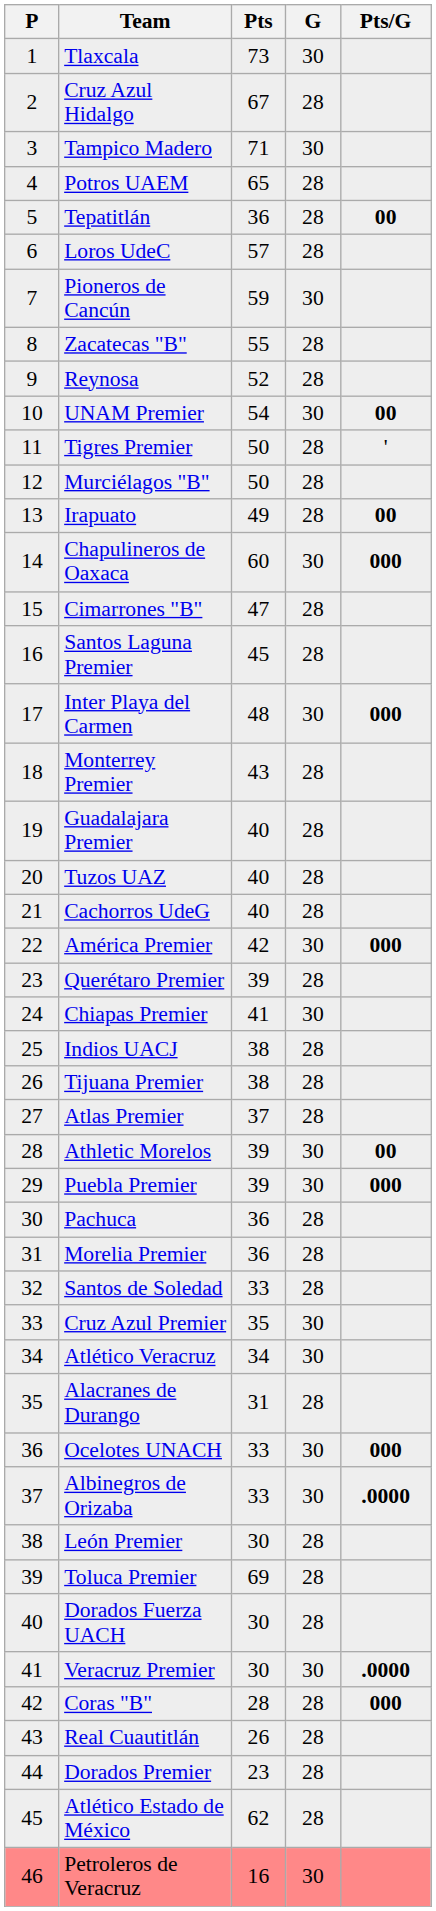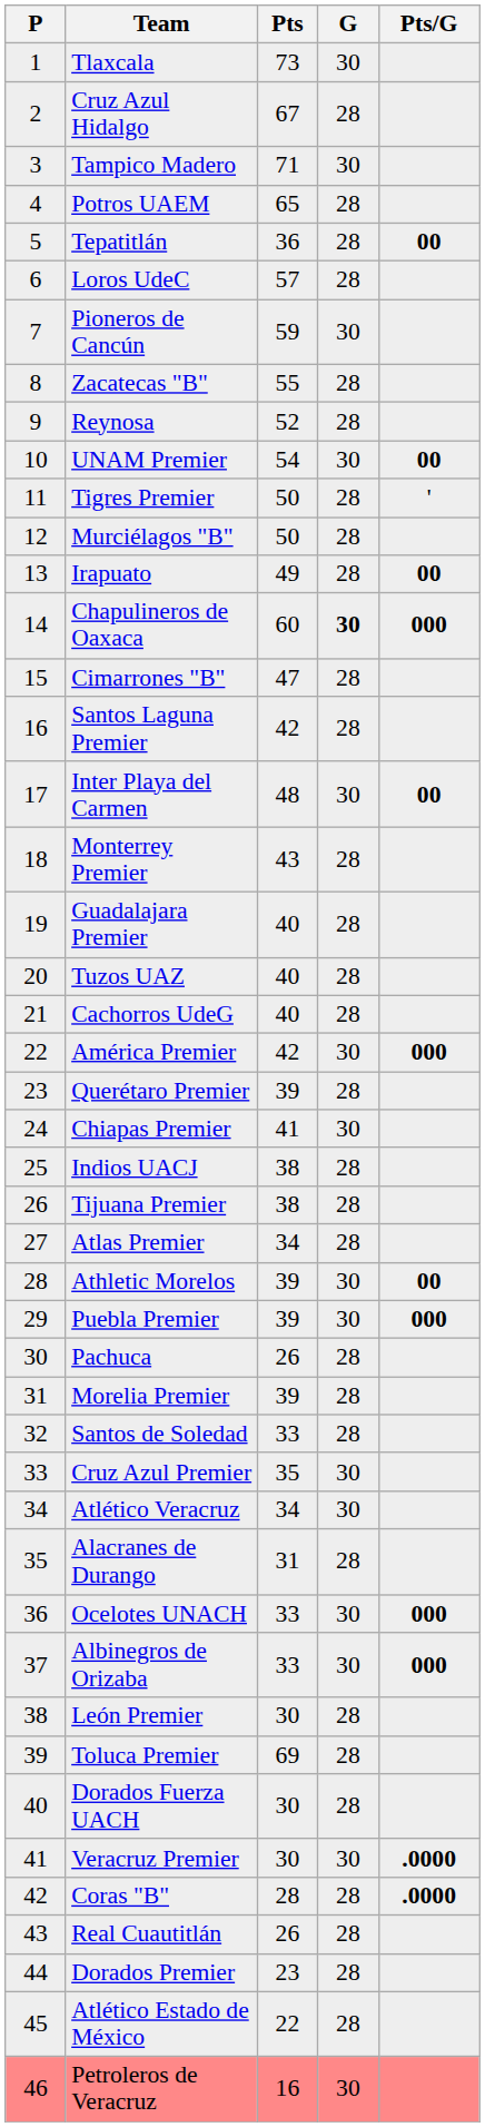 <table class="wikitable" style="text-align: center;">
 <tr>
 <th width=33>P</th>
 <th width=120>Team</th>
 <th width=33>Pts</th>
 <th width=33>G</th>
 <th width=60>Pts/G</th>
 </tr>
 <tr bgcolor=#EEEEEE>
 <td>1</td>
 <td align=left><a href='#'>Tlaxcala</a></td>
 <td>73</td>
 <td>30</td>
 <td><strong></strong></td>
 </tr>
 <tr bgcolor=#EEEEEE>
 <td>2</td>
 <td align=left><a href='#'>Cruz Azul Hidalgo</a></td>
 <td>67</td>
 <td>28</td>
 <td><strong></strong></td>
 </tr>
 <tr bgcolor=#EEEEEE>
 <td>3</td>
 <td align=left><a href='#'>Tampico Madero</a></td>
 <td>71</td>
 <td>30</td>
 <td><strong></strong></td>
 </tr>
 <tr bgcolor=#EEEEEE>
 <td>4</td>
 <td align=left><a href='#'>Potros UAEM</a></td>
 <td>65</td>
 <td>28</td>
 <td><strong></strong></td>
 </tr>
 <tr bgcolor=#EEEEEE>
 <td>5</td>
 <td align=left><a href='#'>Tepatitlán</a></td>
 <td>36</td>
 <td>28</td>
 <td><strong>00</strong></td>
 </tr>
 <tr bgcolor=#EEEEEE>
 <td>6</td>
 <td align=left><a href='#'>Loros UdeC</a></td>
 <td>57</td>
 <td>28</td>
 <td><strong></strong></td>
 </tr>
 <tr bgcolor=#EEEEEE>
 <td>7</td>
 <td align=left><a href='#'>Pioneros de Cancún</a></td>
 <td>59</td>
 <td>30</td>
 <td><strong></strong></td>
 </tr>
 <tr bgcolor=#EEEEEE>
 <td>8</td>
 <td align=left><a href='#'>Zacatecas "B"</a></td>
 <td>55</td>
 <td>28</td>
 <td><strong></strong></td>
 </tr>
 <tr bgcolor=#EEEEEE>
 <td>9</td>
 <td align=left><a href='#'>Reynosa</a></td>
 <td>52</td>
 <td>28</td>
 <td><strong></strong></td>
 </tr>
 <tr bgcolor=#EEEEEE>
 <td>10</td>
 <td align=left><a href='#'>UNAM Premier</a></td>
 <td>54</td>
 <td>30</td>
 <td><strong>00</strong></td>
 </tr>
 <tr bgcolor=#EEEEEE>
 <td>11</td>
 <td align=left><a href='#'>Tigres Premier</a></td>
 <td>50</td>
 <td>28</td>
 <td><strong></strong>'</td>
 </tr>
 <tr bgcolor=#EEEEEE>
 <td>12</td>
 <td align=left><a href='#'>Murciélagos "B"</a></td>
 <td>50</td>
 <td>28</td>
 <td><strong></strong></td>
 </tr>
 <tr bgcolor=#EEEEEE>
 <td>13</td>
 <td align=left><a href='#'>Irapuato</a></td>
 <td>49</td>
 <td>28</td>
 <td><strong>00</strong></td>
 </tr>
 <tr bgcolor=#EEEEEE>
 <td>14</td>
 <td align=left><a href='#'>Chapulineros de Oaxaca</a></td>
 <td>60</td>
-<td>30</td>
+<td><strong>30</strong></td>
 <td><strong>000</strong></td>
 </tr>
 <tr bgcolor=#EEEEEE>
 <td>15</td>
 <td align=left><a href='#'>Cimarrones "B"</a></td>
 <td>47</td>
 <td>28</td>
 <td><strong></strong></td>
 </tr>
 <tr bgcolor=#EEEEEE>
 <td>16</td>
 <td align=left><a href='#'>Santos Laguna Premier</a></td>
-<td>45</td>
+<td>42</td>
 <td>28</td>
 <td><strong></strong></td>
 </tr>
 <tr bgcolor=#EEEEEE>
 <td>17</td>
 <td align=left><a href='#'>Inter Playa del Carmen</a></td>
 <td>48</td>
 <td>30</td>
-<td><strong>000</strong></td>
+<td><strong>00</strong></td>
 </tr>
 <tr bgcolor=#EEEEEE>
 <td>18</td>
 <td align=left><a href='#'>Monterrey Premier</a></td>
 <td>43</td>
 <td>28</td>
 <td><strong></strong></td>
 </tr>
 <tr bgcolor=#EEEEEE>
 <td>19</td>
 <td align=left><a href='#'>Guadalajara Premier</a></td>
 <td>40</td>
 <td>28</td>
 <td><strong></strong></td>
 </tr>
 <tr bgcolor=#EEEEEE>
 <td>20</td>
 <td align=left><a href='#'>Tuzos UAZ</a></td>
 <td>40</td>
 <td>28</td>
 <td><strong></strong></td>
 </tr>
 <tr bgcolor=#EEEEEE>
 <td>21</td>
 <td align=left><a href='#'>Cachorros UdeG</a></td>
 <td>40</td>
 <td>28</td>
 <td><strong></strong></td>
 </tr>
 <tr bgcolor=#EEEEEE>
 <td>22</td>
 <td align=left><a href='#'>América Premier</a></td>
 <td>42</td>
 <td>30</td>
 <td><strong>000</strong></td>
 </tr>
 <tr bgcolor=#EEEEEE>
 <td>23</td>
 <td align=left><a href='#'>Querétaro Premier</a></td>
 <td>39</td>
 <td>28</td>
 <td><strong></strong></td>
 </tr>
 <tr bgcolor=#EEEEEE>
 <td>24</td>
 <td align=left><a href='#'>Chiapas Premier</a></td>
 <td>41</td>
 <td>30</td>
 <td><strong></strong></td>
 </tr>
 <tr bgcolor=#EEEEEE>
 <td>25</td>
 <td align=left><a href='#'>Indios UACJ</a></td>
 <td>38</td>
 <td>28</td>
 <td><strong></strong></td>
 </tr>
 <tr bgcolor=#EEEEEE>
 <td>26</td>
 <td align=left><a href='#'>Tijuana Premier</a></td>
 <td>38</td>
 <td>28</td>
 <td><strong></strong></td>
 </tr>
 <tr bgcolor=#EEEEEE>
 <td>27</td>
 <td align=left><a href='#'>Atlas Premier</a></td>
-<td>37</td>
+<td>34</td>
 <td>28</td>
 <td><strong></strong></td>
 </tr>
 <tr bgcolor=#EEEEEE>
 <td>28</td>
 <td align=left><a href='#'>Athletic Morelos</a></td>
 <td>39</td>
 <td>30</td>
 <td><strong>00</strong></td>
 </tr>
 <tr bgcolor=#EEEEEE>
 <td>29</td>
 <td align=left><a href='#'>Puebla Premier</a></td>
 <td>39</td>
 <td>30</td>
 <td><strong>000</strong></td>
 </tr>
 <tr bgcolor=#EEEEEE>
 <td>30</td>
 <td align=left><a href='#'>Pachuca</a></td>
-<td>36</td>
+<td>26</td>
 <td>28</td>
 <td><strong></strong></td>
 </tr>
 <tr bgcolor=#EEEEEE>
 <td>31</td>
 <td align=left><a href='#'>Morelia Premier</a></td>
-<td>36</td>
+<td>39</td>
 <td>28</td>
 <td><strong></strong></td>
 </tr>
 <tr bgcolor=#EEEEEE>
 <td>32</td>
 <td align=left><a href='#'>Santos de Soledad</a></td>
 <td>33</td>
 <td>28</td>
 <td><strong></strong></td>
 </tr>
 <tr bgcolor=#EEEEEE>
 <td>33</td>
 <td align=left><a href='#'>Cruz Azul Premier</a></td>
 <td>35</td>
 <td>30</td>
 <td><strong></strong></td>
 </tr>
 <tr bgcolor=#EEEEEE>
 <td>34</td>
 <td align=left><a href='#'>Atlético Veracruz</a></td>
 <td>34</td>
 <td>30</td>
 <td><strong></strong></td>
 </tr>
 <tr bgcolor=#EEEEEE>
 <td>35</td>
 <td align=left><a href='#'>Alacranes de Durango</a></td>
 <td>31</td>
 <td>28</td>
 <td><strong></strong></td>
 </tr>
 <tr bgcolor=#EEEEEE>
 <td>36</td>
 <td align=left><a href='#'>Ocelotes UNACH</a></td>
 <td>33</td>
 <td>30</td>
 <td><strong>000</strong></td>
 </tr>
 <tr bgcolor=#EEEEEE>
 <td>37</td>
 <td align=left><a href='#'>Albinegros de Orizaba</a></td>
 <td>33</td>
 <td>30</td>
-<td><strong>.0000</strong></td>
+<td><strong>000</strong></td>
 </tr>
 <tr bgcolor=#EEEEEE>
 <td>38</td>
 <td align=left><a href='#'>León Premier</a></td>
 <td>30</td>
 <td>28</td>
 <td><strong></strong></td>
 </tr>
 <tr bgcolor=#EEEEEE>
 <td>39</td>
 <td align=left><a href='#'>Toluca Premier</a></td>
 <td>69</td>
 <td>28</td>
 <td><strong></strong></td>
 </tr>
 <tr bgcolor=#EEEEEE>
 <td>40</td>
 <td align=left><a href='#'>Dorados Fuerza UACH</a></td>
 <td>30</td>
 <td>28</td>
 <td><strong></strong></td>
 </tr>
 <tr bgcolor=#EEEEEE>
 <td>41</td>
 <td align=left><a href='#'>Veracruz Premier</a></td>
 <td>30</td>
 <td>30</td>
 <td><strong>.0000</strong></td>
 </tr>
 <tr bgcolor=#EEEEEE>
 <td>42</td>
 <td align=left><a href='#'>Coras "B"</a></td>
 <td>28</td>
 <td>28</td>
-<td><strong>000</strong></td>
+<td><strong>.0000</strong></td>
 </tr>
 <tr bgcolor=#EEEEEE>
 <td>43</td>
 <td align=left><a href='#'>Real Cuautitlán</a></td>
 <td>26</td>
 <td>28</td>
 <td><strong></strong></td>
 </tr>
 <tr bgcolor=#EEEEEE>
 <td>44</td>
 <td align=left><a href='#'>Dorados Premier</a></td>
 <td>23</td>
 <td>28</td>
 <td><strong></strong></td>
 </tr>
 <tr bgcolor=#EEEEEE>
 <td>45</td>
 <td align=left><a href='#'>Atlético Estado de México</a></td>
-<td>62</td>
+<td>22</td>
 <td>28</td>
 <td><strong></strong></td>
 </tr>
 <tr bgcolor=#FF8888>
 <td>46</td>
 <td align=left>Petroleros de Veracruz</td>
 <td>16</td>
 <td>30</td>
 <td><strong></strong></td>
 </tr>
 </table>
